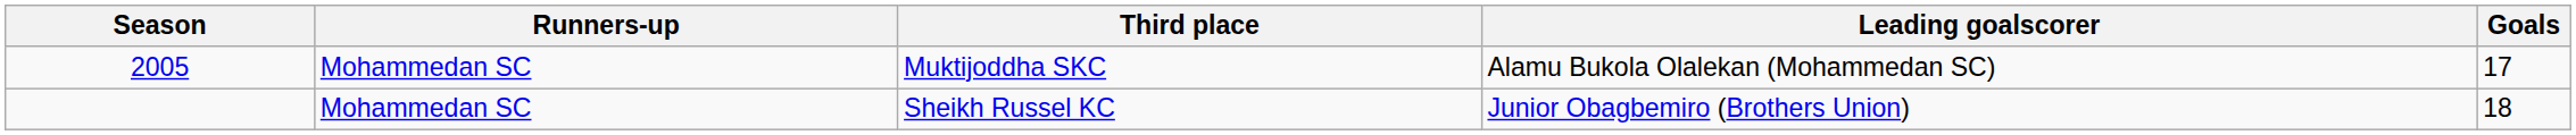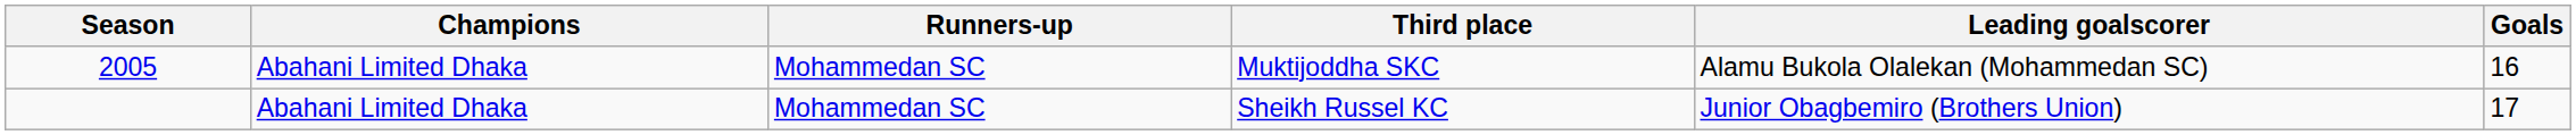 <table class="wikitable">
 <tr>
 <th width=9%>Season</th>
+<th width=19%>Champions</th>
 <th width=17%>Runners-up</th>
 <th width=17%>Third place</th>
 <th width=29%>Leading goalscorer</th>
 <th width=1%>Goals</th>
 </tr>
 <tr>
 <td style="text-align:center"><a href='#'>2005</a></td>
+<td><a href='#'>Abahani Limited Dhaka</a></td>
 <td><a href='#'>Mohammedan SC</a></td>
 <td><a href='#'>Muktijoddha SKC</a></td>
 <td> Alamu Bukola Olalekan (Mohammedan SC)</td>
-<td>17</td>
+<td>16</td>
 </tr>
 <tr>
 <td style="text-align:center"></td>
+<td><a href='#'>Abahani Limited Dhaka</a></td>
 <td><a href='#'>Mohammedan SC</a></td>
 <td><a href='#'>Sheikh Russel KC</a></td>
 <td> <a href='#'>Junior Obagbemiro</a> (<a href='#'>Brothers Union</a>)</td>
-<td>18</td>
+<td>17</td>
 </tr>
 </table>
